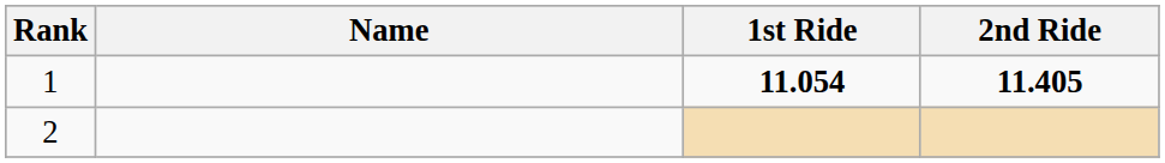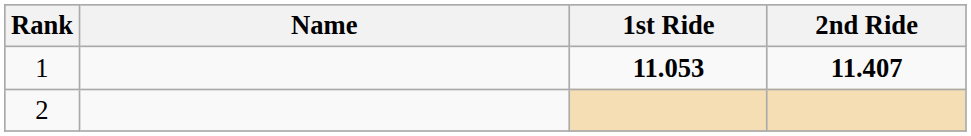 <table class="wikitable" style="text-align:center;">
 <tr>
 <th>Rank</th>
 <th style="width:18em">Name</th>
 <th style="width:7em">1st Ride</th>
 <th style="width:7em">2nd Ride</th>
 </tr>
 <tr>
 <td>1</td>
 <td align=left><br><em></em></td>
-<td><strong>11.054</strong></td>
-<td><strong>11.405</strong></td>
+<td><strong>11.053</strong></td>
+<td><strong>11.407</strong></td>
 </tr>
 <tr>
 <td>2</td>
 <td align=left><br><em></em></td>
 <td bgcolor=wheat></td>
 <td bgcolor=wheat></td>
 </tr>
 </table>
